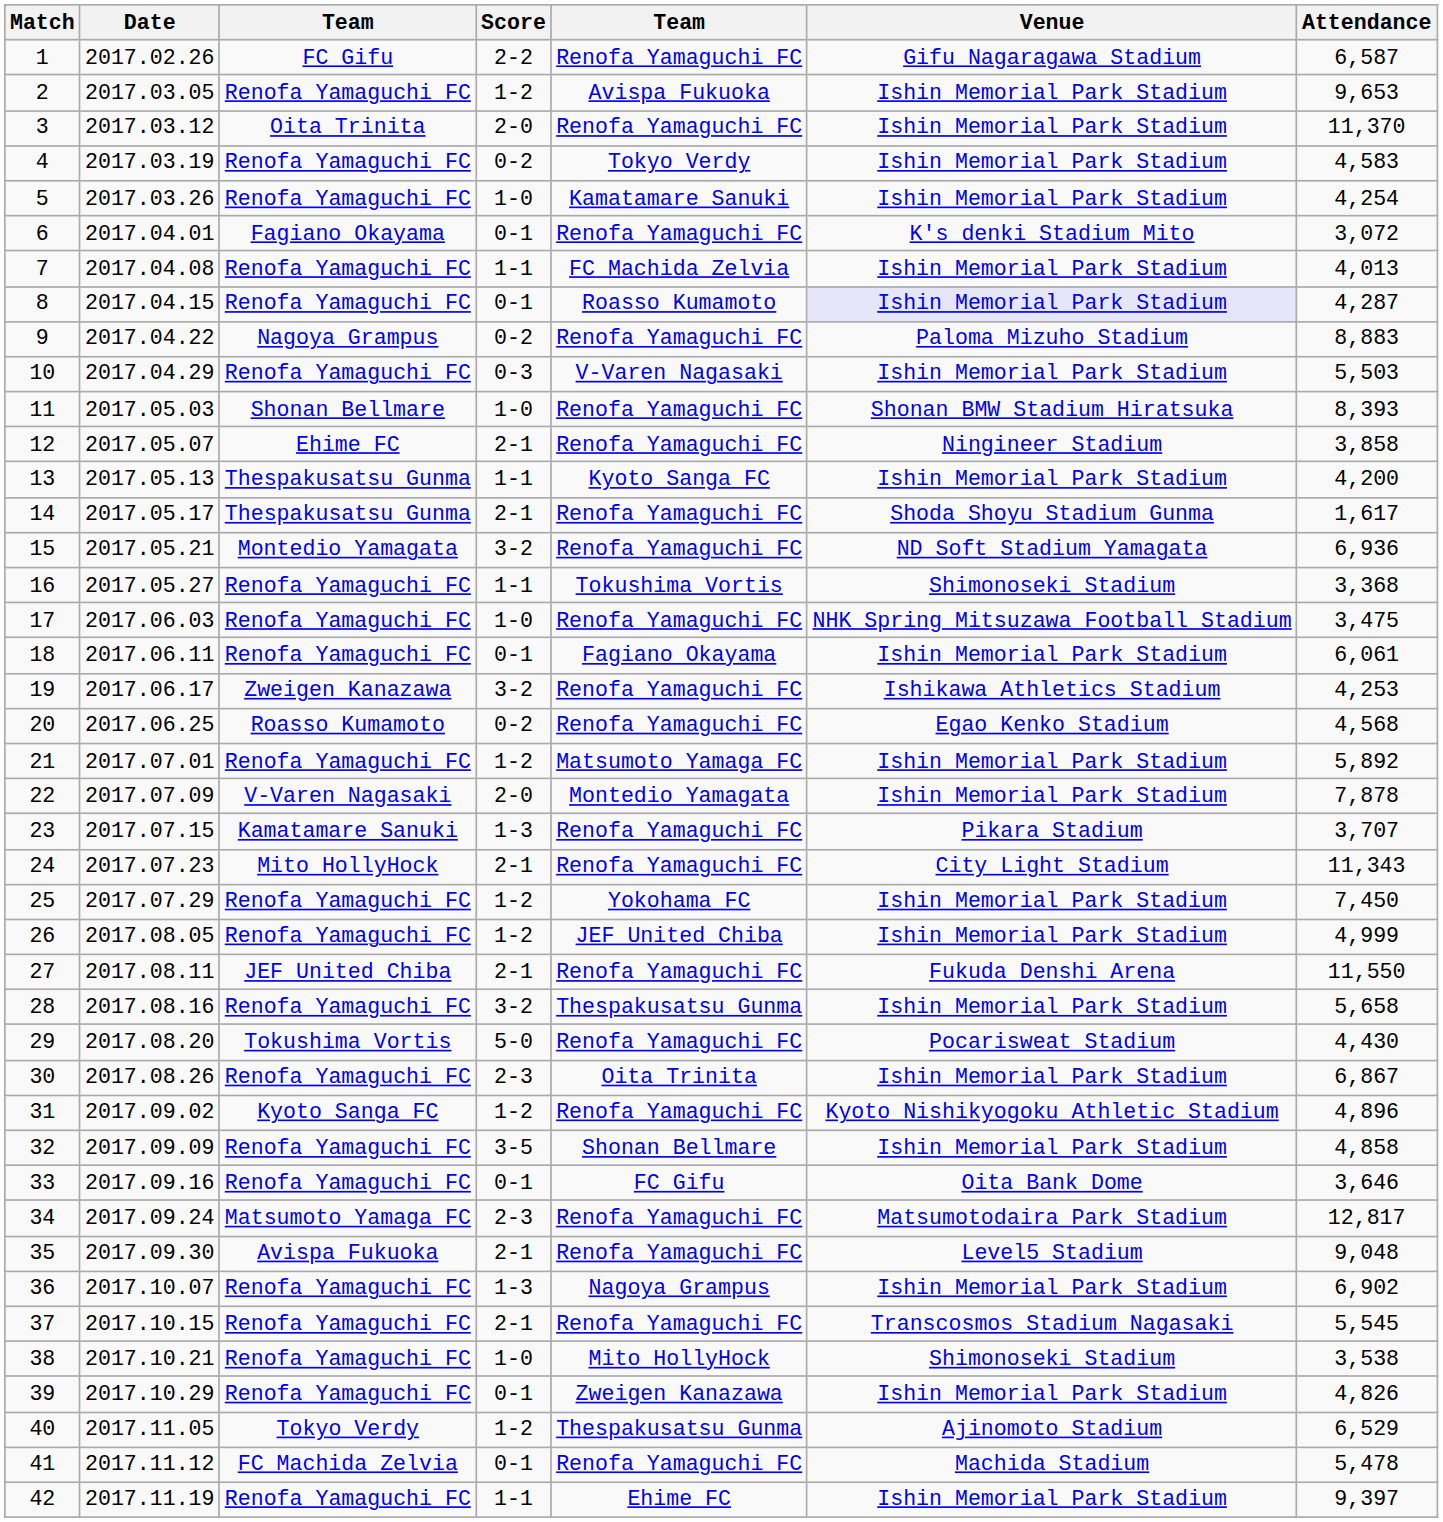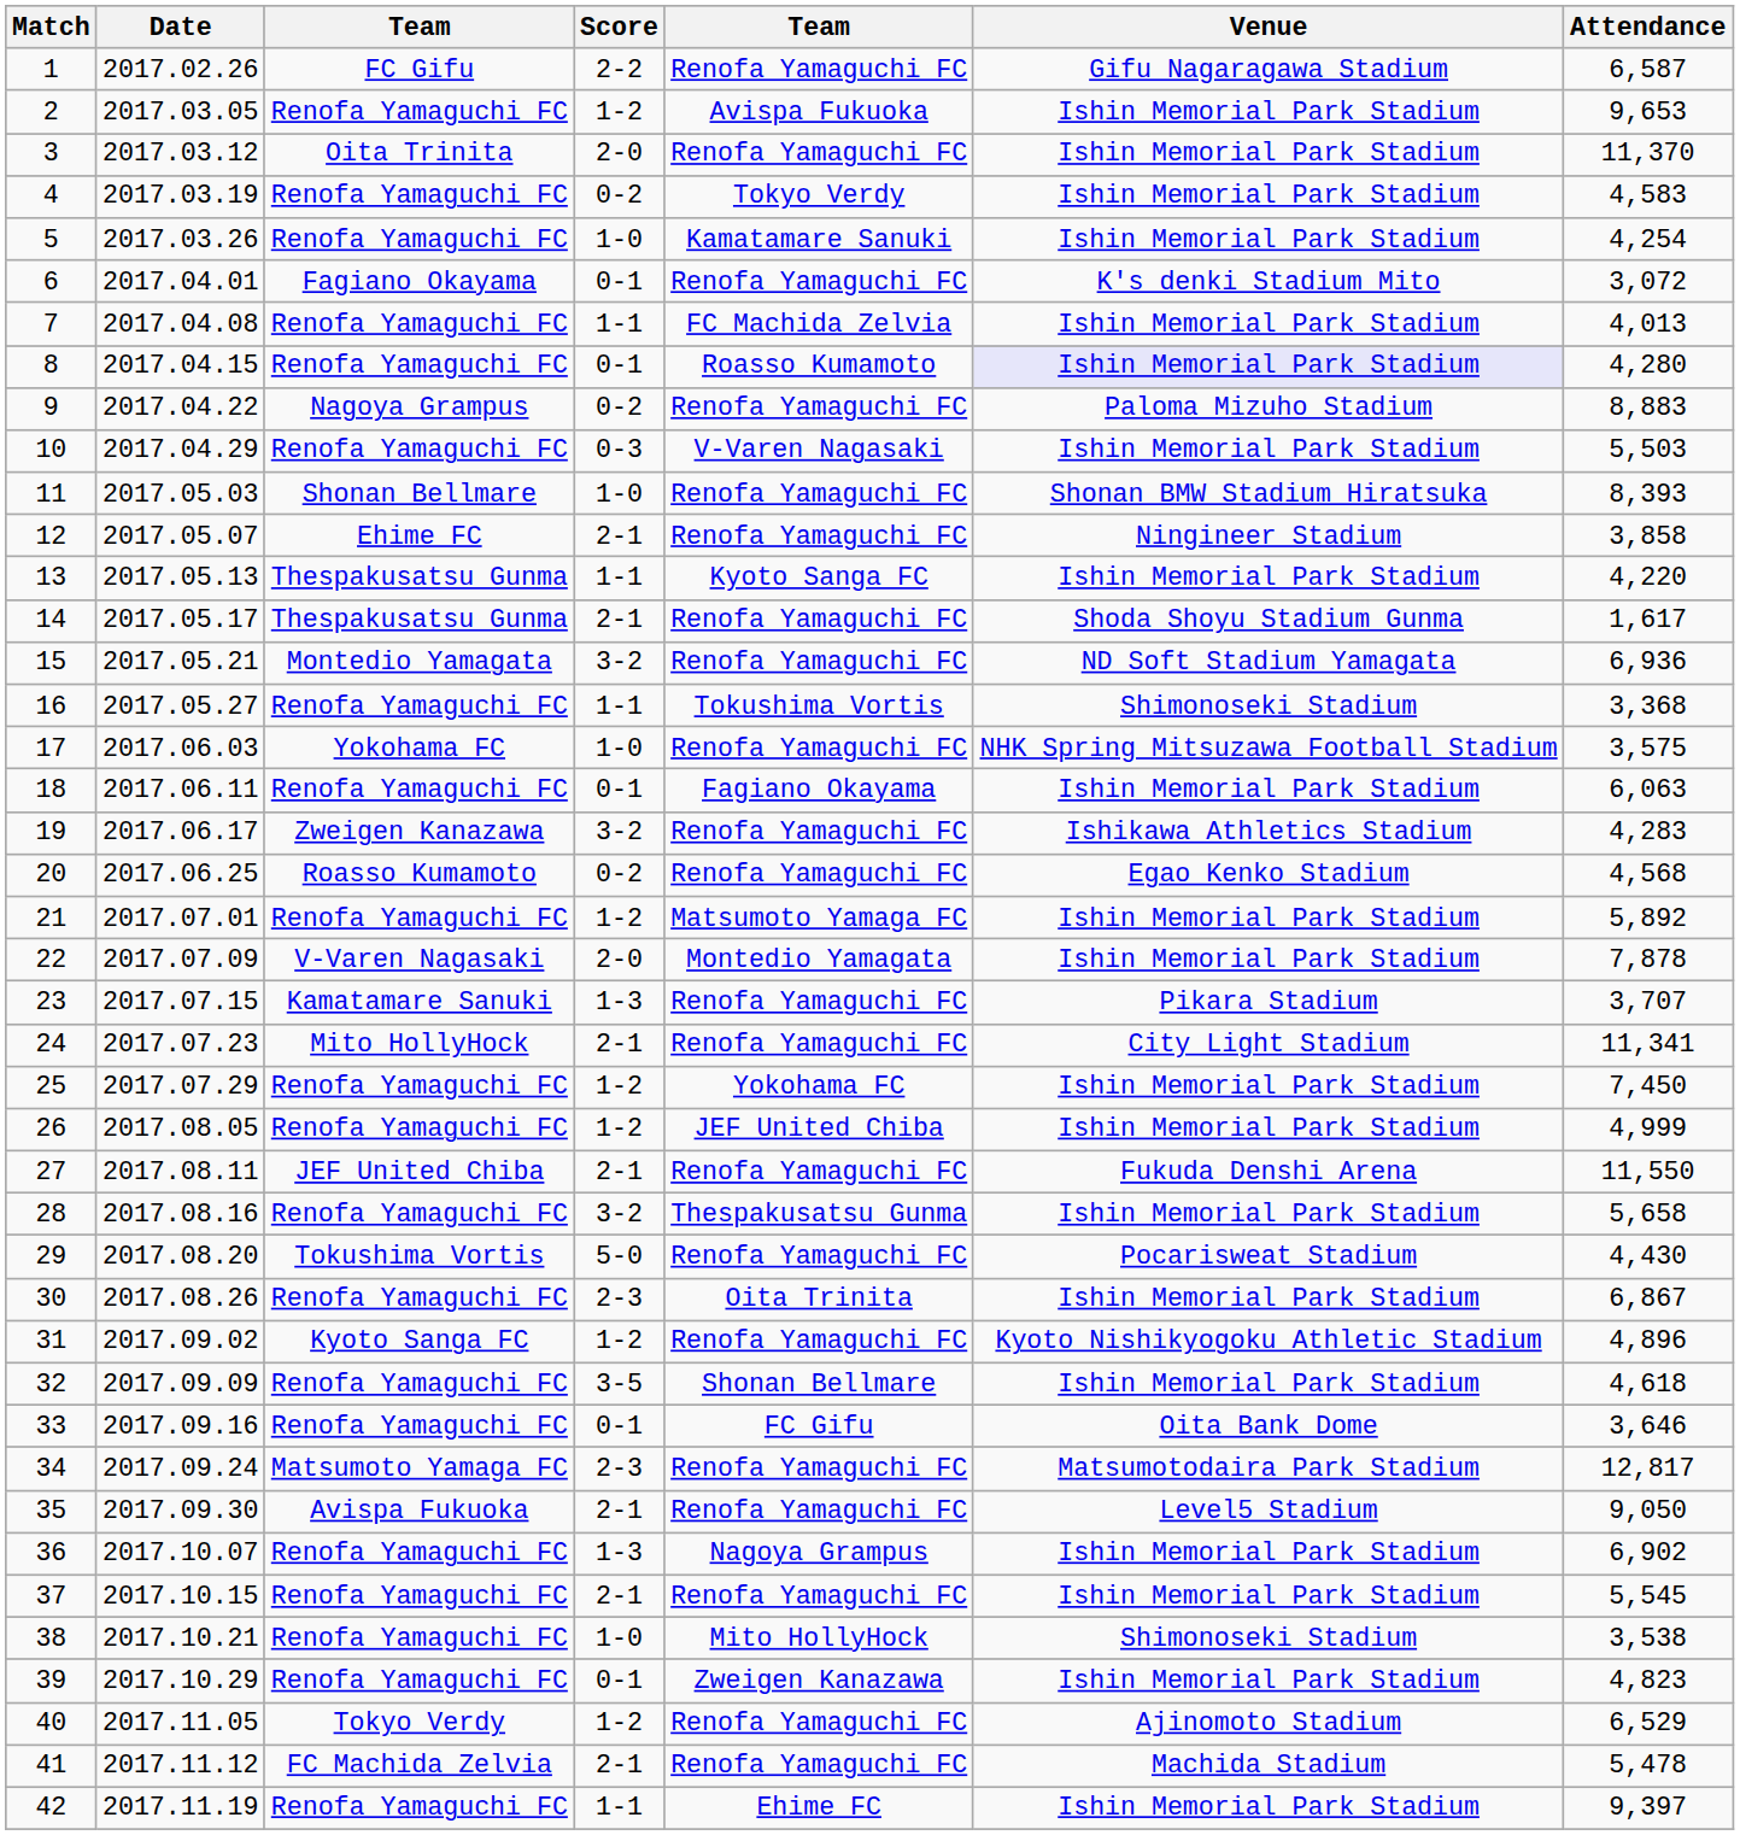 <table class="wikitable" style="text-align:center;">
 <tr>
 <th>Match</th>
 <th>Date</th>
 <th>Team</th>
 <th>Score</th>
 <th>Team</th>
 <th>Venue</th>
 <th>Attendance</th>
 </tr>
 <tr>
 <td>1</td>
 <td>2017.02.26</td>
 <td><a href='#'>FC Gifu</a></td>
 <td>2-2</td>
 <td><a href='#'>Renofa Yamaguchi FC</a></td>
 <td><a href='#'>Gifu Nagaragawa Stadium</a></td>
 <td>6,587</td>
 </tr>
 <tr>
 <td>2</td>
 <td>2017.03.05</td>
 <td><a href='#'>Renofa Yamaguchi FC</a></td>
 <td>1-2</td>
 <td><a href='#'>Avispa Fukuoka</a></td>
 <td><a href='#'>Ishin Memorial Park Stadium</a></td>
 <td>9,653</td>
 </tr>
 <tr>
 <td>3</td>
 <td>2017.03.12</td>
 <td><a href='#'>Oita Trinita</a></td>
 <td>2-0</td>
 <td><a href='#'>Renofa Yamaguchi FC</a></td>
 <td><a href='#'>Ishin Memorial Park Stadium</a></td>
 <td>11,370</td>
 </tr>
 <tr>
 <td>4</td>
 <td>2017.03.19</td>
 <td><a href='#'>Renofa Yamaguchi FC</a></td>
 <td>0-2</td>
 <td><a href='#'>Tokyo Verdy</a></td>
 <td><a href='#'>Ishin Memorial Park Stadium</a></td>
 <td>4,583</td>
 </tr>
 <tr>
 <td>5</td>
 <td>2017.03.26</td>
 <td><a href='#'>Renofa Yamaguchi FC</a></td>
 <td>1-0</td>
 <td><a href='#'>Kamatamare Sanuki</a></td>
 <td><a href='#'>Ishin Memorial Park Stadium</a></td>
 <td>4,254</td>
 </tr>
 <tr>
 <td>6</td>
 <td>2017.04.01</td>
 <td><a href='#'>Fagiano Okayama</a></td>
 <td>0-1</td>
 <td><a href='#'>Renofa Yamaguchi FC</a></td>
 <td><a href='#'>K's denki Stadium Mito</a></td>
 <td>3,072</td>
 </tr>
 <tr>
 <td>7</td>
 <td>2017.04.08</td>
 <td><a href='#'>Renofa Yamaguchi FC</a></td>
 <td>1-1</td>
 <td><a href='#'>FC Machida Zelvia</a></td>
 <td><a href='#'>Ishin Memorial Park Stadium</a></td>
 <td>4,013</td>
 </tr>
 <tr>
 <td>8</td>
 <td>2017.04.15</td>
 <td><a href='#'>Renofa Yamaguchi FC</a></td>
 <td>0-1</td>
 <td><a href='#'>Roasso Kumamoto</a></td>
 <td style="background: lavender;"><a href='#'>Ishin Memorial Park Stadium</a></td>
-<td>4,287</td>
+<td>4,280</td>
 </tr>
 <tr>
 <td>9</td>
 <td>2017.04.22</td>
 <td><a href='#'>Nagoya Grampus</a></td>
 <td>0-2</td>
 <td><a href='#'>Renofa Yamaguchi FC</a></td>
 <td><a href='#'>Paloma Mizuho Stadium</a></td>
 <td>8,883</td>
 </tr>
 <tr>
 <td>10</td>
 <td>2017.04.29</td>
 <td><a href='#'>Renofa Yamaguchi FC</a></td>
 <td>0-3</td>
 <td><a href='#'>V-Varen Nagasaki</a></td>
 <td><a href='#'>Ishin Memorial Park Stadium</a></td>
 <td>5,503</td>
 </tr>
 <tr>
 <td>11</td>
 <td>2017.05.03</td>
 <td><a href='#'>Shonan Bellmare</a></td>
 <td>1-0</td>
 <td><a href='#'>Renofa Yamaguchi FC</a></td>
 <td><a href='#'>Shonan BMW Stadium Hiratsuka</a></td>
 <td>8,393</td>
 </tr>
 <tr>
 <td>12</td>
 <td>2017.05.07</td>
 <td><a href='#'>Ehime FC</a></td>
 <td>2-1</td>
 <td><a href='#'>Renofa Yamaguchi FC</a></td>
 <td><a href='#'>Ningineer Stadium</a></td>
 <td>3,858</td>
 </tr>
 <tr>
 <td>13</td>
 <td>2017.05.13</td>
 <td><a href='#'>Thespakusatsu Gunma</a></td>
 <td>1-1</td>
 <td><a href='#'>Kyoto Sanga FC</a></td>
 <td><a href='#'>Ishin Memorial Park Stadium</a></td>
-<td>4,200</td>
+<td>4,220</td>
 </tr>
 <tr>
 <td>14</td>
 <td>2017.05.17</td>
 <td><a href='#'>Thespakusatsu Gunma</a></td>
 <td>2-1</td>
 <td><a href='#'>Renofa Yamaguchi FC</a></td>
 <td><a href='#'>Shoda Shoyu Stadium Gunma</a></td>
 <td>1,617</td>
 </tr>
 <tr>
 <td>15</td>
 <td>2017.05.21</td>
 <td><a href='#'>Montedio Yamagata</a></td>
 <td>3-2</td>
 <td><a href='#'>Renofa Yamaguchi FC</a></td>
 <td><a href='#'>ND Soft Stadium Yamagata</a></td>
 <td>6,936</td>
 </tr>
 <tr>
 <td>16</td>
 <td>2017.05.27</td>
 <td><a href='#'>Renofa Yamaguchi FC</a></td>
 <td>1-1</td>
 <td><a href='#'>Tokushima Vortis</a></td>
 <td><a href='#'>Shimonoseki Stadium</a></td>
 <td>3,368</td>
 </tr>
 <tr>
 <td>17</td>
 <td>2017.06.03</td>
-<td><a href='#'>Renofa Yamaguchi FC</a></td>
+<td><a href='#'>Yokohama FC</a></td>
 <td>1-0</td>
 <td><a href='#'>Renofa Yamaguchi FC</a></td>
 <td><a href='#'>NHK Spring Mitsuzawa Football Stadium</a></td>
-<td>3,475</td>
+<td>3,575</td>
 </tr>
 <tr>
 <td>18</td>
 <td>2017.06.11</td>
 <td><a href='#'>Renofa Yamaguchi FC</a></td>
 <td>0-1</td>
 <td><a href='#'>Fagiano Okayama</a></td>
 <td><a href='#'>Ishin Memorial Park Stadium</a></td>
-<td>6,061</td>
+<td>6,063</td>
 </tr>
 <tr>
 <td>19</td>
 <td>2017.06.17</td>
 <td><a href='#'>Zweigen Kanazawa</a></td>
 <td>3-2</td>
 <td><a href='#'>Renofa Yamaguchi FC</a></td>
 <td><a href='#'>Ishikawa Athletics Stadium</a></td>
-<td>4,253</td>
+<td>4,283</td>
 </tr>
 <tr>
 <td>20</td>
 <td>2017.06.25</td>
 <td><a href='#'>Roasso Kumamoto</a></td>
 <td>0-2</td>
 <td><a href='#'>Renofa Yamaguchi FC</a></td>
 <td><a href='#'>Egao Kenko Stadium</a></td>
 <td>4,568</td>
 </tr>
 <tr>
 <td>21</td>
 <td>2017.07.01</td>
 <td><a href='#'>Renofa Yamaguchi FC</a></td>
 <td>1-2</td>
 <td><a href='#'>Matsumoto Yamaga FC</a></td>
 <td><a href='#'>Ishin Memorial Park Stadium</a></td>
 <td>5,892</td>
 </tr>
 <tr>
 <td>22</td>
 <td>2017.07.09</td>
 <td><a href='#'>V-Varen Nagasaki</a></td>
 <td>2-0</td>
 <td><a href='#'>Montedio Yamagata</a></td>
 <td><a href='#'>Ishin Memorial Park Stadium</a></td>
 <td>7,878</td>
 </tr>
 <tr>
 <td>23</td>
 <td>2017.07.15</td>
 <td><a href='#'>Kamatamare Sanuki</a></td>
 <td>1-3</td>
 <td><a href='#'>Renofa Yamaguchi FC</a></td>
 <td><a href='#'>Pikara Stadium</a></td>
 <td>3,707</td>
 </tr>
 <tr>
 <td>24</td>
 <td>2017.07.23</td>
 <td><a href='#'>Mito HollyHock</a></td>
 <td>2-1</td>
 <td><a href='#'>Renofa Yamaguchi FC</a></td>
 <td><a href='#'>City Light Stadium</a></td>
-<td>11,343</td>
+<td>11,341</td>
 </tr>
 <tr>
 <td>25</td>
 <td>2017.07.29</td>
 <td><a href='#'>Renofa Yamaguchi FC</a></td>
 <td>1-2</td>
 <td><a href='#'>Yokohama FC</a></td>
 <td><a href='#'>Ishin Memorial Park Stadium</a></td>
 <td>7,450</td>
 </tr>
 <tr>
 <td>26</td>
 <td>2017.08.05</td>
 <td><a href='#'>Renofa Yamaguchi FC</a></td>
 <td>1-2</td>
 <td><a href='#'>JEF United Chiba</a></td>
 <td><a href='#'>Ishin Memorial Park Stadium</a></td>
 <td>4,999</td>
 </tr>
 <tr>
 <td>27</td>
 <td>2017.08.11</td>
 <td><a href='#'>JEF United Chiba</a></td>
 <td>2-1</td>
 <td><a href='#'>Renofa Yamaguchi FC</a></td>
 <td><a href='#'>Fukuda Denshi Arena</a></td>
 <td>11,550</td>
 </tr>
 <tr>
 <td>28</td>
 <td>2017.08.16</td>
 <td><a href='#'>Renofa Yamaguchi FC</a></td>
 <td>3-2</td>
 <td><a href='#'>Thespakusatsu Gunma</a></td>
 <td><a href='#'>Ishin Memorial Park Stadium</a></td>
 <td>5,658</td>
 </tr>
 <tr>
 <td>29</td>
 <td>2017.08.20</td>
 <td><a href='#'>Tokushima Vortis</a></td>
 <td>5-0</td>
 <td><a href='#'>Renofa Yamaguchi FC</a></td>
 <td><a href='#'>Pocarisweat Stadium</a></td>
 <td>4,430</td>
 </tr>
 <tr>
 <td>30</td>
 <td>2017.08.26</td>
 <td><a href='#'>Renofa Yamaguchi FC</a></td>
 <td>2-3</td>
 <td><a href='#'>Oita Trinita</a></td>
 <td><a href='#'>Ishin Memorial Park Stadium</a></td>
 <td>6,867</td>
 </tr>
 <tr>
 <td>31</td>
 <td>2017.09.02</td>
 <td><a href='#'>Kyoto Sanga FC</a></td>
 <td>1-2</td>
 <td><a href='#'>Renofa Yamaguchi FC</a></td>
 <td><a href='#'>Kyoto Nishikyogoku Athletic Stadium</a></td>
 <td>4,896</td>
 </tr>
 <tr>
 <td>32</td>
 <td>2017.09.09</td>
 <td><a href='#'>Renofa Yamaguchi FC</a></td>
 <td>3-5</td>
 <td><a href='#'>Shonan Bellmare</a></td>
 <td><a href='#'>Ishin Memorial Park Stadium</a></td>
-<td>4,858</td>
+<td>4,618</td>
 </tr>
 <tr>
 <td>33</td>
 <td>2017.09.16</td>
 <td><a href='#'>Renofa Yamaguchi FC</a></td>
 <td>0-1</td>
 <td><a href='#'>FC Gifu</a></td>
 <td><a href='#'>Oita Bank Dome</a></td>
 <td>3,646</td>
 </tr>
 <tr>
 <td>34</td>
 <td>2017.09.24</td>
 <td><a href='#'>Matsumoto Yamaga FC</a></td>
 <td>2-3</td>
 <td><a href='#'>Renofa Yamaguchi FC</a></td>
 <td><a href='#'>Matsumotodaira Park Stadium</a></td>
 <td>12,817</td>
 </tr>
 <tr>
 <td>35</td>
 <td>2017.09.30</td>
 <td><a href='#'>Avispa Fukuoka</a></td>
 <td>2-1</td>
 <td><a href='#'>Renofa Yamaguchi FC</a></td>
 <td><a href='#'>Level5 Stadium</a></td>
-<td>9,048</td>
+<td>9,050</td>
 </tr>
 <tr>
 <td>36</td>
 <td>2017.10.07</td>
 <td><a href='#'>Renofa Yamaguchi FC</a></td>
 <td>1-3</td>
 <td><a href='#'>Nagoya Grampus</a></td>
 <td><a href='#'>Ishin Memorial Park Stadium</a></td>
 <td>6,902</td>
 </tr>
 <tr>
 <td>37</td>
 <td>2017.10.15</td>
 <td><a href='#'>Renofa Yamaguchi FC</a></td>
 <td>2-1</td>
 <td><a href='#'>Renofa Yamaguchi FC</a></td>
-<td><a href='#'>Transcosmos Stadium Nagasaki</a></td>
+<td><a href='#'>Ishin Memorial Park Stadium</a></td>
 <td>5,545</td>
 </tr>
 <tr>
 <td>38</td>
 <td>2017.10.21</td>
 <td><a href='#'>Renofa Yamaguchi FC</a></td>
 <td>1-0</td>
 <td><a href='#'>Mito HollyHock</a></td>
 <td><a href='#'>Shimonoseki Stadium</a></td>
 <td>3,538</td>
 </tr>
 <tr>
 <td>39</td>
 <td>2017.10.29</td>
 <td><a href='#'>Renofa Yamaguchi FC</a></td>
 <td>0-1</td>
 <td><a href='#'>Zweigen Kanazawa</a></td>
 <td><a href='#'>Ishin Memorial Park Stadium</a></td>
-<td>4,826</td>
+<td>4,823</td>
 </tr>
 <tr>
 <td>40</td>
 <td>2017.11.05</td>
 <td><a href='#'>Tokyo Verdy</a></td>
 <td>1-2</td>
-<td><a href='#'>Thespakusatsu Gunma</a></td>
+<td><a href='#'>Renofa Yamaguchi FC</a></td>
 <td><a href='#'>Ajinomoto Stadium</a></td>
 <td>6,529</td>
 </tr>
 <tr>
 <td>41</td>
 <td>2017.11.12</td>
 <td><a href='#'>FC Machida Zelvia</a></td>
-<td>0-1</td>
+<td>2-1</td>
 <td><a href='#'>Renofa Yamaguchi FC</a></td>
 <td><a href='#'>Machida Stadium</a></td>
 <td>5,478</td>
 </tr>
 <tr>
 <td>42</td>
 <td>2017.11.19</td>
 <td><a href='#'>Renofa Yamaguchi FC</a></td>
 <td>1-1</td>
 <td><a href='#'>Ehime FC</a></td>
 <td><a href='#'>Ishin Memorial Park Stadium</a></td>
 <td>9,397</td>
 </tr>
 </table>
